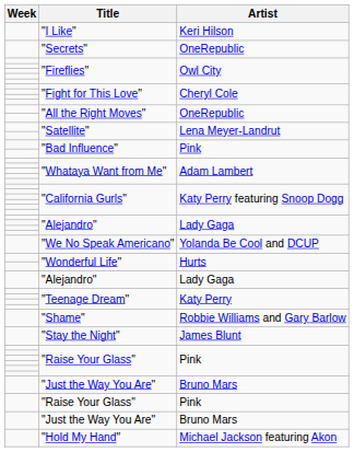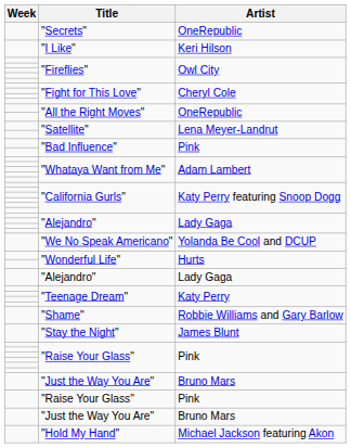 <table class="wikitable">
 <tr>
 <th>Week</th>
 <th>Title</th>
 <th>Artist</th>
 </tr>
 <tr>
 <td></td>
-<td>"<a href='#'>I Like</a>"</td>
-<td><a href='#'>Keri Hilson</a></td>
+<td>"<a href='#'>Secrets</a>"</td>
+<td><a href='#'>OneRepublic</a></td>
 </tr>
 <tr>
 <td></td>
-<td>"<a href='#'>Secrets</a>"</td>
-<td><a href='#'>OneRepublic</a></td>
+<td>"<a href='#'>I Like</a>"</td>
+<td><a href='#'>Keri Hilson</a></td>
 </tr>
 <tr>
 <td></td>
 <td rowspan="5">"<a href='#'>Fireflies</a>"</td>
 <td rowspan="5"><a href='#'>Owl City</a></td>
 </tr>
 <tr>
 <td></td>
 </tr>
 <tr>
 <td></td>
 </tr>
 <tr>
 <td></td>
 </tr>
 <tr>
 <td></td>
 </tr>
 <tr>
 <td></td>
 <td rowspan="4">"<a href='#'>Fight for This Love</a>"</td>
 <td rowspan="4"><a href='#'>Cheryl Cole</a></td>
 </tr>
 <tr>
 <td></td>
 </tr>
 <tr>
 <td></td>
 </tr>
 <tr>
 <td></td>
 </tr>
 <tr>
 <td></td>
 <td rowspan="2">"<a href='#'>All the Right Moves</a>"</td>
 <td rowspan="2"><a href='#'>OneRepublic</a></td>
 </tr>
 <tr>
 <td></td>
 </tr>
 <tr>
 <td></td>
 <td rowspan="2">"<a href='#'>Satellite</a>"</td>
 <td rowspan="2"><a href='#'>Lena Meyer-Landrut</a></td>
 </tr>
 <tr>
 <td></td>
 </tr>
 <tr>
 <td></td>
 <td rowspan="2">"<a href='#'>Bad Influence</a>"</td>
 <td rowspan="2"><a href='#'>Pink</a></td>
 </tr>
 <tr>
 <td></td>
 </tr>
 <tr>
 <td></td>
 <td rowspan="5">"<a href='#'>Whataya Want from Me</a>"</td>
 <td rowspan="5"><a href='#'>Adam Lambert</a></td>
 </tr>
 <tr>
 <td></td>
 </tr>
 <tr>
 <td></td>
 </tr>
 <tr>
 <td></td>
 </tr>
 <tr>
 <td></td>
 </tr>
 <tr>
 <td></td>
 <td rowspan="6">"<a href='#'>California Gurls</a>"</td>
 <td rowspan="6"><a href='#'>Katy Perry</a> featuring <a href='#'>Snoop Dogg</a></td>
 </tr>
 <tr>
 <td></td>
 </tr>
 <tr>
 <td></td>
 </tr>
 <tr>
 <td></td>
 </tr>
 <tr>
 <td></td>
 </tr>
 <tr>
 <td></td>
 </tr>
 <tr>
 <td></td>
 <td rowspan="4">"<a href='#'>Alejandro</a>"</td>
 <td rowspan="4"><a href='#'>Lady Gaga</a></td>
 </tr>
 <tr>
 <td></td>
 </tr>
 <tr>
 <td></td>
 </tr>
 <tr>
 <td></td>
 </tr>
 <tr>
 <td></td>
 <td>"<a href='#'>We No Speak Americano</a>"</td>
 <td><a href='#'>Yolanda Be Cool</a> and <a href='#'>DCUP</a></td>
 </tr>
 <tr>
 <td></td>
 <td rowspan="2">"<a href='#'>Wonderful Life</a>"</td>
 <td rowspan="2"><a href='#'>Hurts</a></td>
 </tr>
 <tr>
 <td></td>
 </tr>
 <tr>
 <td></td>
 <td>"Alejandro"</td>
 <td>Lady Gaga</td>
 </tr>
 <tr>
 <td></td>
 <td rowspan="4">"<a href='#'>Teenage Dream</a>"</td>
 <td rowspan="4"><a href='#'>Katy Perry</a></td>
 </tr>
 <tr>
 <td></td>
 </tr>
 <tr>
 <td></td>
 </tr>
 <tr>
 <td></td>
 </tr>
 <tr>
 <td></td>
 <td>"<a href='#'>Shame</a>"</td>
 <td><a href='#'>Robbie Williams</a> and <a href='#'>Gary Barlow</a></td>
 </tr>
 <tr>
 <td></td>
 <td>"<a href='#'>Stay the Night</a>"</td>
 <td><a href='#'>James Blunt</a></td>
 </tr>
 <tr>
 <td></td>
 <td rowspan="6">"<a href='#'>Raise Your Glass</a>"</td>
 <td rowspan="6">Pink</td>
 </tr>
 <tr>
 <td></td>
 </tr>
 <tr>
 <td></td>
 </tr>
 <tr>
 <td></td>
 </tr>
 <tr>
 <td></td>
 </tr>
 <tr>
 <td></td>
 </tr>
 <tr>
 <td></td>
 <td>"<a href='#'>Just the Way You Are</a>"</td>
 <td><a href='#'>Bruno Mars</a></td>
 </tr>
 <tr>
 <td></td>
 <td>"Raise Your Glass"</td>
 <td>Pink</td>
 </tr>
 <tr>
 <td></td>
 <td>"Just the Way You Are"</td>
 <td>Bruno Mars</td>
 </tr>
 <tr>
 <td></td>
 <td>"<a href='#'>Hold My Hand</a>"</td>
 <td><a href='#'>Michael Jackson</a> featuring <a href='#'>Akon</a></td>
 </tr>
 </table>
